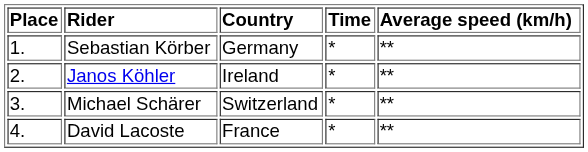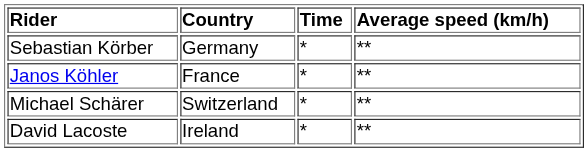 <table border="1"  style="text-align:left; width:500px;">
 <tr>
-<th>Place</th>
 <th>Rider</th>
 <th>Country</th>
 <th>Time</th>
 <th>Average speed (km/h)</th>
 </tr>
 <tr>
-<td>1.</td>
 <td>Sebastian Körber</td>
 <td>Germany</td>
 <td>*</td>
 <td>**</td>
 </tr>
 <tr>
-<td>2.</td>
 <td><a href='#'>Janos Köhler</a></td>
-<td>Ireland</td>
+<td>France</td>
 <td>*</td>
 <td>**</td>
 </tr>
 <tr>
-<td>3.</td>
 <td>Michael Schärer</td>
 <td>Switzerland</td>
 <td>*</td>
 <td>**</td>
 </tr>
 <tr>
-<td>4.</td>
 <td>David Lacoste</td>
-<td>France</td>
+<td>Ireland</td>
 <td>*</td>
 <td>**</td>
 </tr>
 </table>
